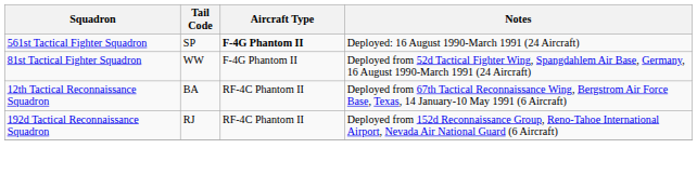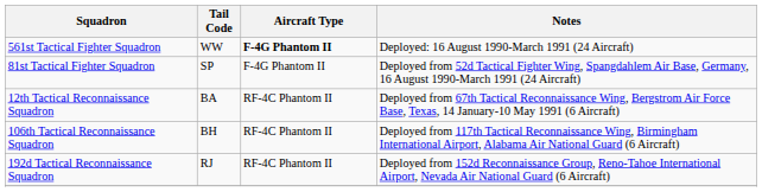 <table class="wikitable">
 <tr>
 <th scope="col" width="250">Squadron</th>
 <th scope="col" width="50">Tail Code</th>
 <th scope="col" width="175">Aircraft Type</th>
 <th scope="col" width="500">Notes</th>
 </tr>
 <tr valign="top">
 <td><a href='#'>561st Tactical Fighter Squadron</a></td>
-<td>SP</td>
+<td>WW</td>
 <td><strong>F-4G Phantom II</strong></td>
 <td>Deployed: 16 August 1990-March 1991 (24 Aircraft)</td>
 </tr>
 <tr valign="top">
 <td><a href='#'>81st Tactical Fighter Squadron</a></td>
-<td>WW</td>
+<td>SP</td>
 <td>F-4G Phantom II</td>
 <td>Deployed from <a href='#'>52d Tactical Fighter Wing</a>, <a href='#'>Spangdahlem Air Base</a>, <a href='#'>Germany</a>, 16 August 1990-March 1991 (24 Aircraft)</td>
 </tr>
 <tr valign="top">
 <td><a href='#'>12th Tactical Reconnaissance Squadron</a></td>
 <td>BA</td>
 <td>RF-4C Phantom II</td>
 <td>Deployed from <a href='#'>67th Tactical Reconnaissance Wing</a>, <a href='#'>Bergstrom Air Force Base</a>, <a href='#'>Texas</a>, 14 January-10 May 1991 (6 Aircraft)</td>
+</tr>
+<tr valign="top">
+<td><a href='#'>106th Tactical Reconnaissance Squadron</a></td>
+<td>BH</td>
+<td>RF-4C Phantom II</td>
+<td>Deployed from <a href='#'>117th Tactical Reconnaissance Wing</a>, <a href='#'>Birmingham International Airport</a>, <a href='#'>Alabama Air National Guard</a> (6 Aircraft)</td>
 </tr>
 <tr valign="top">
 <td><a href='#'>192d Tactical Reconnaissance Squadron</a></td>
 <td>RJ</td>
 <td>RF-4C Phantom II</td>
 <td>Deployed from <a href='#'>152d Reconnaissance Group</a>, <a href='#'>Reno-Tahoe International Airport</a>, <a href='#'>Nevada Air National Guard</a> (6 Aircraft)</td>
 </tr>
 <tr>
 </tr>
 <tr>
 </tr>
 <tr>
 </tr>
 </table>
